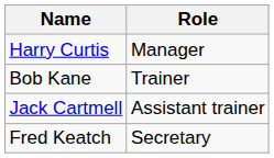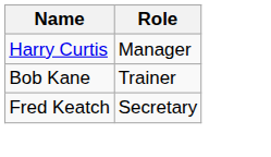 <table class="wikitable">
 <tr>
 <th>Name</th>
 <th>Role</th>
 </tr>
 <tr>
 <td> <a href='#'>Harry Curtis</a></td>
 <td>Manager</td>
 </tr>
 <tr>
 <td> Bob Kane</td>
 <td>Trainer</td>
 </tr>
 <tr>
-<td> <a href='#'>Jack Cartmell</a></td>
-<td>Assistant trainer</td>
-</tr>
-<tr>
 <td> Fred Keatch</td>
 <td>Secretary</td>
 </tr>
 </table>
